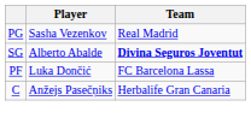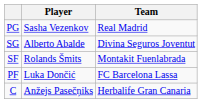 <table class="wikitable sortable">
 <tr>
 <th align="center"></th>
 <th align="center">Player</th>
 <th align="center">Team</th>
 </tr>
 <tr>
 <td align=center><a href='#'>PG</a></td>
 <td> <a href='#'>Sasha Vezenkov</a></td>
 <td><a href='#'>Real Madrid</a></td>
 </tr>
 <tr>
 <td align=center><a href='#'>SG</a></td>
 <td> <a href='#'>Alberto Abalde</a></td>
-<td><strong><a href='#'>Divina Seguros Joventut</a></strong></td>
+<td><a href='#'>Divina Seguros Joventut</a></td>
+</tr>
+<tr>
+<td align=center><a href='#'>SF</a></td>
+<td> <a href='#'>Rolands Šmits</a></td>
+<td><a href='#'>Montakit Fuenlabrada</a></td>
 </tr>
 <tr>
 <td align=center><a href='#'>PF</a></td>
 <td> <a href='#'>Luka Dončić</a></td>
 <td><a href='#'>FC Barcelona Lassa</a></td>
 </tr>
 <tr>
 <td align=center><a href='#'>C</a></td>
 <td> <a href='#'>Anžejs Pasečņiks</a></td>
 <td><a href='#'>Herbalife Gran Canaria</a></td>
 </tr>
 </table>
